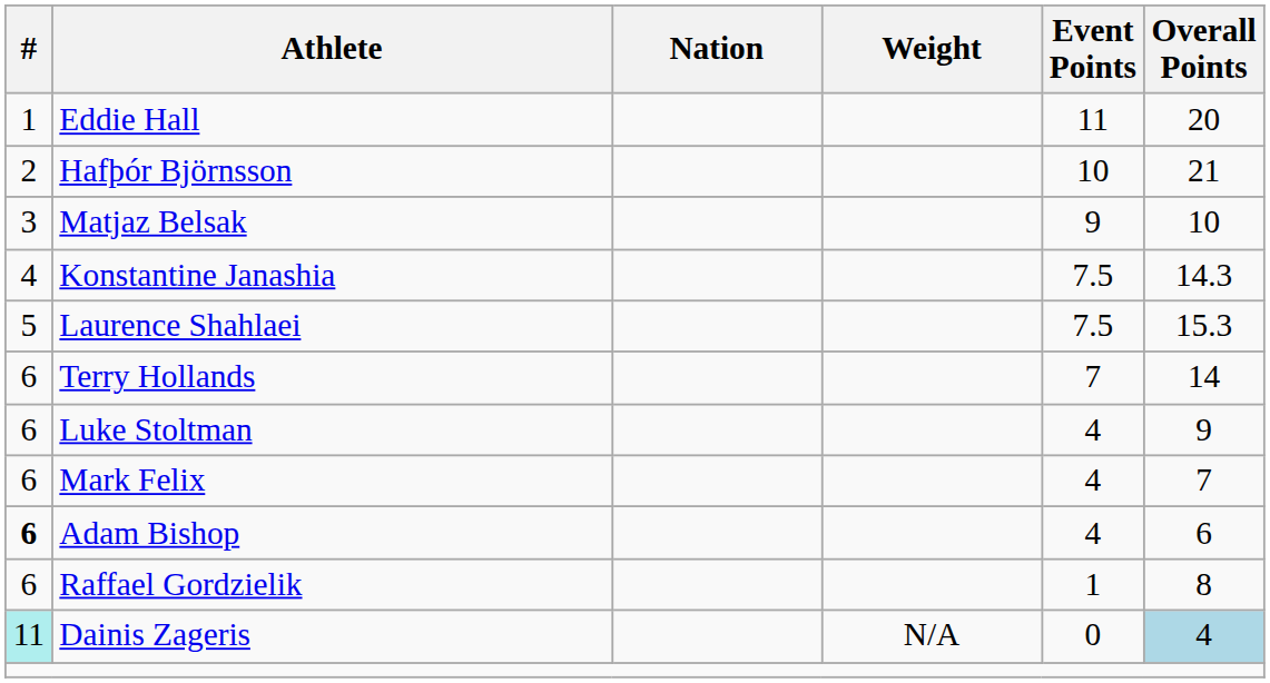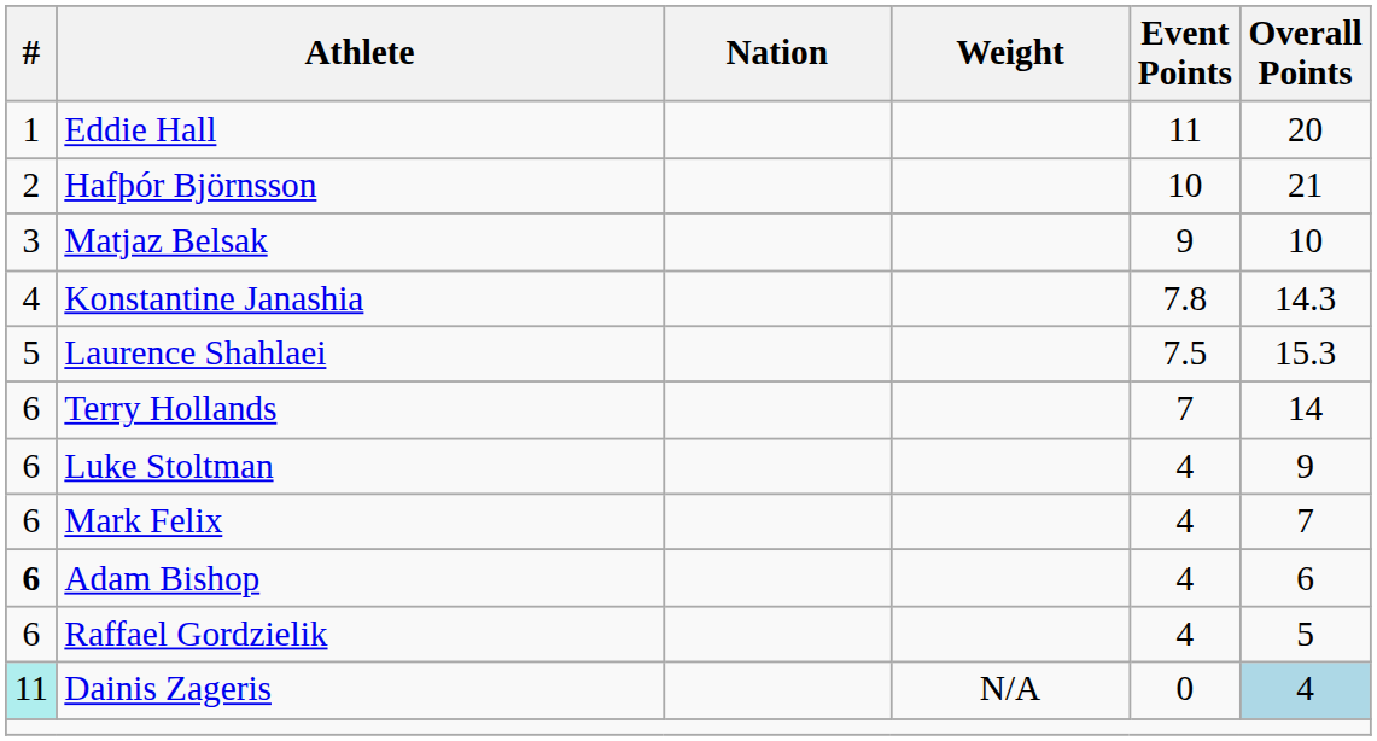 <table class="wikitable sortable" style="text-align:center;width: 70%;">
 <tr>
 <th scope="col" style="width: 10px;">#</th>
 <th scope="col">Athlete</th>
 <th scope="col">Nation</th>
 <th scope="col">Weight</th>
 <th scope="col" style="width: 10px;">Event Points</th>
 <th scope="col" style="width: 10px;">Overall Points</th>
 </tr>
 <tr>
 <td>1</td>
 <td align=left><a href='#'>Eddie Hall</a></td>
 <td align=left></td>
 <td></td>
 <td>11</td>
 <td>20</td>
 </tr>
 <tr>
 <td>2</td>
 <td align=left><a href='#'>Hafþór Björnsson</a></td>
 <td align=left></td>
 <td></td>
 <td>10</td>
 <td>21</td>
 </tr>
 <tr>
 <td>3</td>
 <td align=left><a href='#'>Matjaz Belsak</a></td>
 <td align=left></td>
 <td></td>
 <td>9</td>
 <td>10</td>
 </tr>
 <tr>
 <td>4</td>
 <td align=left><a href='#'>Konstantine Janashia</a></td>
 <td align=left></td>
 <td></td>
-<td>7.5</td>
+<td>7.8</td>
 <td>14.3</td>
 </tr>
 <tr>
 <td>5</td>
 <td align=left><a href='#'>Laurence Shahlaei</a></td>
 <td align=left></td>
 <td></td>
 <td>7.5</td>
 <td>15.3</td>
 </tr>
 <tr>
 <td>6</td>
 <td align=left><a href='#'>Terry Hollands</a></td>
 <td align=left></td>
 <td></td>
 <td>7</td>
 <td>14</td>
 </tr>
 <tr>
 <td>6</td>
 <td align=left><a href='#'>Luke Stoltman</a></td>
 <td align=left></td>
 <td></td>
 <td>4</td>
 <td>9</td>
 </tr>
 <tr>
 <td>6</td>
 <td align=left><a href='#'>Mark Felix</a></td>
 <td align=left></td>
 <td></td>
 <td>4</td>
 <td>7</td>
 </tr>
 <tr>
 <td><strong>6</strong></td>
 <td align=left><a href='#'>Adam Bishop</a></td>
 <td align=left></td>
 <td></td>
 <td>4</td>
 <td>6</td>
 </tr>
 <tr>
 <td>6</td>
 <td align=left><a href='#'>Raffael Gordzielik</a></td>
 <td align=left></td>
 <td></td>
-<td>1</td>
-<td>8</td>
+<td>4</td>
+<td>5</td>
 </tr>
 <tr>
 <td style="background: paleturquoise;">11</td>
 <td align=left><a href='#'>Dainis Zageris</a></td>
 <td align=left></td>
 <td>N/A</td>
 <td>0</td>
 <td style="background: lightblue;">4</td>
 </tr>
 <tr class="sortbottom">
 <td colspan="6"></td>
 </tr>
 </table>
